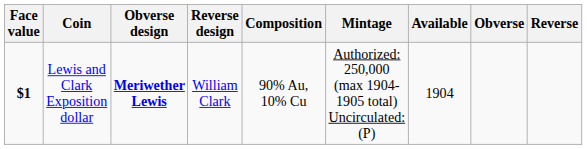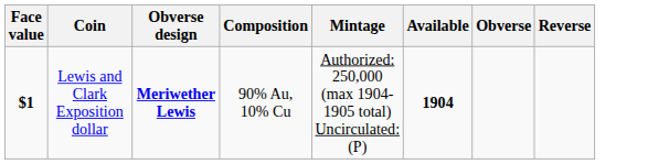 <table class="wikitable">
 <tr>
 <th width="5%">Face value</th>
 <th width="15%">Coin</th>
 <th width="15%">Obverse design</th>
-<th width="15%">Reverse design</th>
 <th width="15%">Composition</th>
 <th width="15%">Mintage</th>
 <th width="10%">Available</th>
 <th>Obverse</th>
 <th>Reverse</th>
 </tr>
 <tr>
 <td align="center"><strong>$1</strong></td>
 <td align="center"><a href='#'>Lewis and Clark Exposition dollar</a></td>
 <td align="center"><strong><a href='#'>Meriwether Lewis</a></strong></td>
-<td align="center"><a href='#'>William Clark</a></td>
 <td align="center">90% Au, 10% Cu</td>
 <td align="center"><u>Authorized:</u><br>250,000 (max 1904-1905 total)<br><u>Uncirculated:</u><br> (P)</td>
-<td align="center">1904</td>
+<td align="center"><strong>1904</strong></td>
 <td></td>
 <td></td>
 </tr>
 </table>
